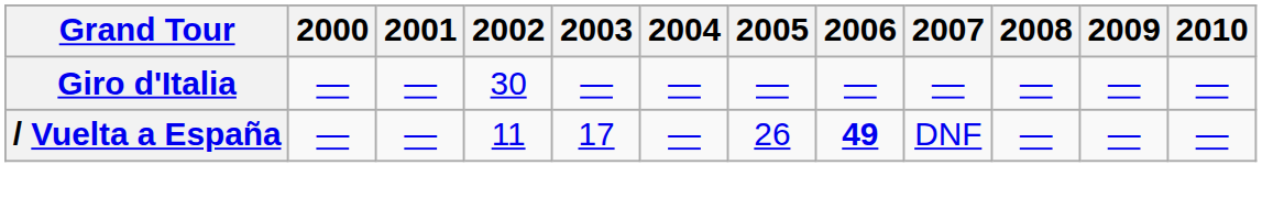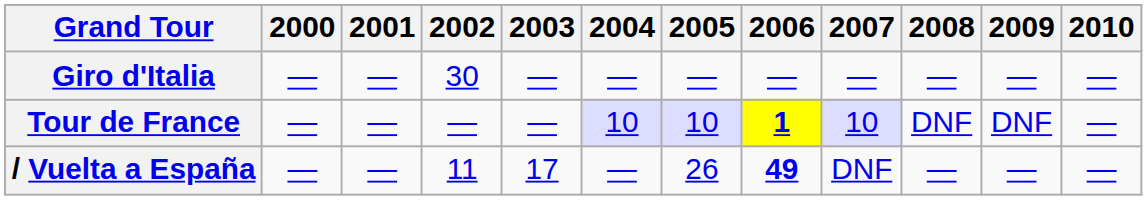 <table class="wikitable plainrowheaders">
 <tr>
 <th scope="col"><a href='#'>Grand Tour</a></th>
 <th scope="col">2000</th>
 <th scope="col">2001</th>
 <th scope="col">2002</th>
 <th scope="col">2003</th>
 <th scope="col">2004</th>
 <th scope="col">2005</th>
 <th scope="col">2006</th>
 <th scope="col">2007</th>
 <th scope="col">2008</th>
 <th scope="col">2009</th>
 <th scope="col">2010</th>
 </tr>
 <tr style="text-align:center;">
 <th scope="row"> <a href='#'>Giro d'Italia</a></th>
 <td><a href='#'>—</a></td>
 <td><a href='#'>—</a></td>
 <td><a href='#'>30</a></td>
 <td><a href='#'>—</a></td>
 <td><a href='#'>—</a></td>
 <td><a href='#'>—</a></td>
 <td><a href='#'>—</a></td>
 <td><a href='#'>—</a></td>
 <td><a href='#'>—</a></td>
 <td><a href='#'>—</a></td>
 <td><a href='#'>—</a></td>
 </tr>
 <tr style="text-align:center;">
+<th scope="row"> <a href='#'>Tour de France</a></th>
+<td><a href='#'>—</a></td>
+<td><a href='#'>—</a></td>
+<td><a href='#'>—</a></td>
+<td><a href='#'>—</a></td>
+<td style="background:#ddddff;"><a href='#'>10</a></td>
+<td style="background:#ddddff;"><a href='#'>10</a></td>
+<td style="background:yellow;"><a href='#'><strong>1</strong></a> </td>
+<td style="background:#ddddff;"><a href='#'>10</a></td>
+<td><a href='#'>DNF</a></td>
+<td><a href='#'>DNF</a></td>
+<td><a href='#'>—</a></td>
+</tr>
+<tr style="text-align:center;">
 <th scope="row">/ <a href='#'>Vuelta a España</a></th>
 <td><a href='#'>—</a></td>
 <td><a href='#'>—</a></td>
 <td><a href='#'>11</a></td>
 <td><a href='#'>17</a></td>
 <td><a href='#'>—</a></td>
 <td><a href='#'>26</a></td>
 <td><strong><a href='#'>49</a></strong></td>
 <td><a href='#'>DNF</a></td>
 <td><a href='#'>—</a></td>
 <td><a href='#'>—</a></td>
 <td><a href='#'>—</a></td>
 </tr>
 </table>
